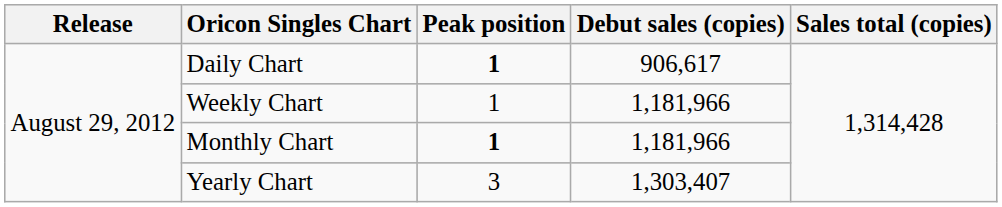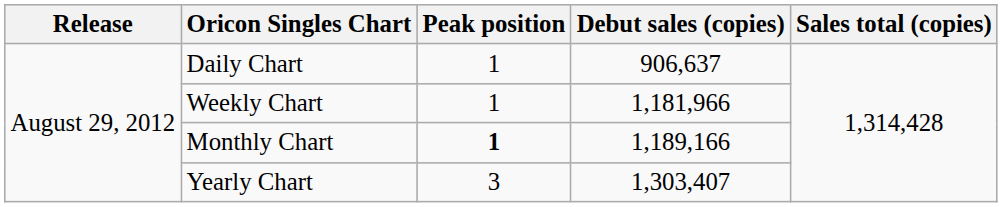 <table class="wikitable">
 <tr>
 <th>Release</th>
 <th>Oricon Singles Chart</th>
 <th>Peak position</th>
 <th>Debut sales (copies)</th>
 <th>Sales total (copies)</th>
 </tr>
 <tr>
 <td rowspan="4">August 29, 2012</td>
 <td>Daily Chart</td>
-<td style="text-align:center;"><strong>1</strong></td>
-<td style="text-align:center;">906,617</td>
+<td style="text-align:center;">1</td>
+<td style="text-align:center;">906,637</td>
 <td style="text-align:center;" rowspan="4">1,314,428</td>
 </tr>
 <tr>
 <td>Weekly Chart</td>
 <td style="text-align:center;">1</td>
 <td style="text-align:center;">1,181,966</td>
 </tr>
 <tr>
 <td>Monthly Chart</td>
 <td style="text-align:center;"><strong>1</strong></td>
-<td style="text-align:center;">1,181,966</td>
+<td style="text-align:center;">1,189,166</td>
 </tr>
 <tr>
 <td>Yearly Chart</td>
 <td style="text-align:center;">3</td>
 <td style="text-align:center;">1,303,407</td>
 </tr>
 </table>
